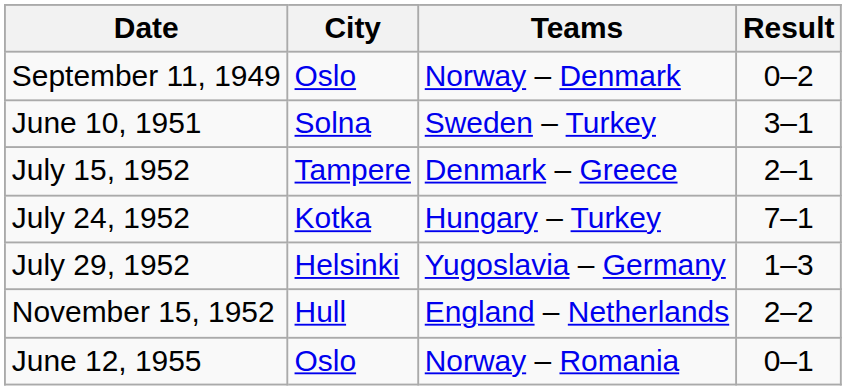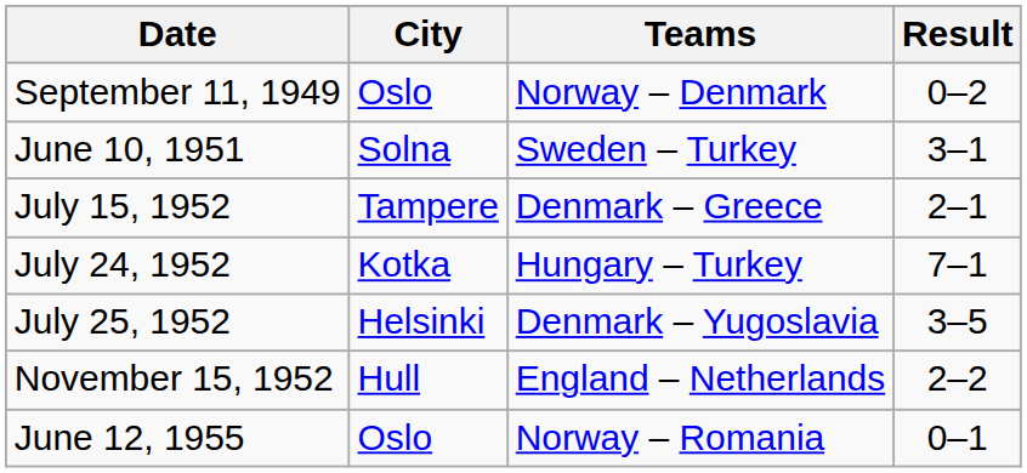 <table class="wikitable">
 <tr>
 <th>Date</th>
 <th>City</th>
 <th>Teams</th>
 <th>Result</th>
 </tr>
 <tr>
 <td>September 11, 1949</td>
 <td><a href='#'>Oslo</a></td>
 <td><a href='#'>Norway</a> – <a href='#'>Denmark</a></td>
 <td align=center>0–2</td>
 </tr>
 <tr>
 <td>June 10, 1951</td>
 <td><a href='#'>Solna</a></td>
 <td><a href='#'>Sweden</a> – <a href='#'>Turkey</a></td>
 <td align=center>3–1</td>
 </tr>
 <tr>
 <td>July 15, 1952</td>
 <td><a href='#'>Tampere</a></td>
 <td><a href='#'>Denmark</a> – <a href='#'>Greece</a></td>
 <td align=center>2–1</td>
 </tr>
 <tr>
 <td>July 24, 1952</td>
 <td><a href='#'>Kotka</a></td>
 <td><a href='#'>Hungary</a> – <a href='#'>Turkey</a></td>
 <td align=center>7–1</td>
 </tr>
 <tr>
-<td>July 29, 1952</td>
+<td>July 25, 1952</td>
 <td><a href='#'>Helsinki</a></td>
-<td><a href='#'>Yugoslavia</a> – <a href='#'>Germany</a></td>
-<td align=center>1–3</td>
+<td><a href='#'>Denmark</a> – <a href='#'>Yugoslavia</a></td>
+<td align=center>3–5</td>
 </tr>
 <tr>
 <td>November 15, 1952</td>
 <td><a href='#'>Hull</a></td>
 <td><a href='#'>England</a> – <a href='#'>Netherlands</a></td>
 <td align=center>2–2</td>
 </tr>
 <tr>
 <td>June 12, 1955</td>
 <td><a href='#'>Oslo</a></td>
 <td><a href='#'>Norway</a> – <a href='#'>Romania</a></td>
 <td align=center>0–1</td>
 </tr>
 </table>
